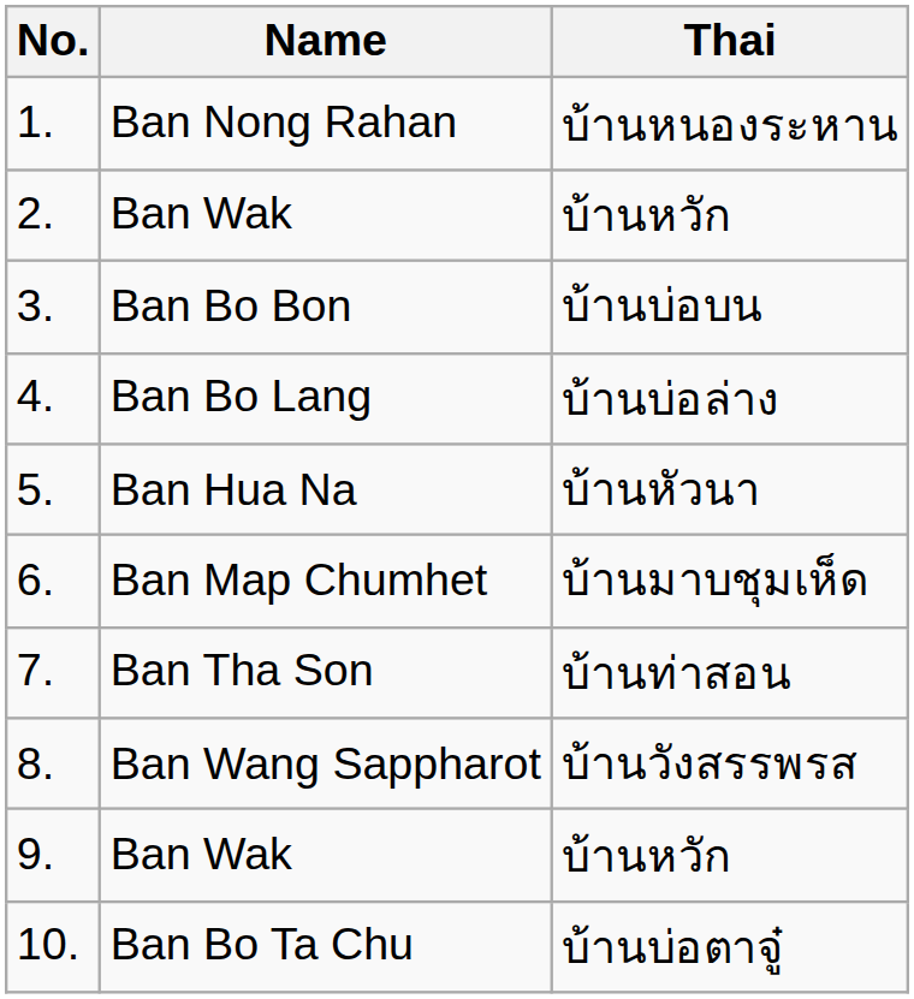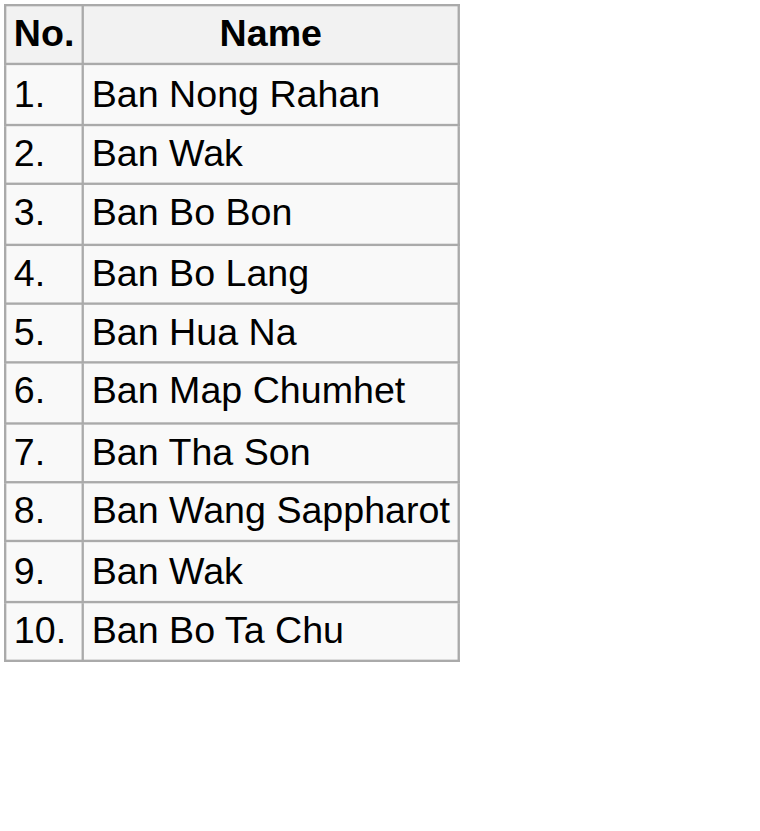 <table class="wikitable sortable">
 <tr>
 <th>No.</th>
 <th>Name</th>
-<th>Thai</th>
 </tr>
 <tr>
 <td>1.</td>
 <td>Ban Nong Rahan</td>
-<td>บ้านหนองระหาน</td>
 </tr>
 <tr>
 <td>2.</td>
 <td>Ban Wak</td>
-<td>บ้านหวัก</td>
 </tr>
 <tr>
 <td>3.</td>
 <td>Ban Bo Bon</td>
-<td>บ้านบ่อบน</td>
 </tr>
 <tr>
 <td>4.</td>
 <td>Ban Bo Lang</td>
-<td>บ้านบ่อล่าง</td>
 </tr>
 <tr>
 <td>5.</td>
 <td>Ban Hua Na</td>
-<td>บ้านหัวนา</td>
 </tr>
 <tr>
 <td>6.</td>
 <td>Ban Map Chumhet</td>
-<td>บ้านมาบชุมเห็ด</td>
 </tr>
 <tr>
 <td>7.</td>
 <td>Ban Tha Son</td>
-<td>บ้านท่าสอน</td>
 </tr>
 <tr>
 <td>8.</td>
 <td>Ban Wang Sappharot</td>
-<td>บ้านวังสรรพรส</td>
 </tr>
 <tr>
 <td>9.</td>
 <td>Ban Wak</td>
-<td>บ้านหวัก</td>
 </tr>
 <tr>
 <td>10.</td>
 <td>Ban Bo Ta Chu</td>
-<td>บ้านบ่อตาจู๋</td>
 </tr>
 </table>
